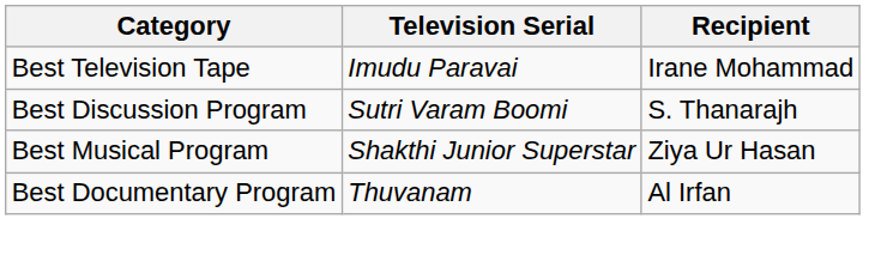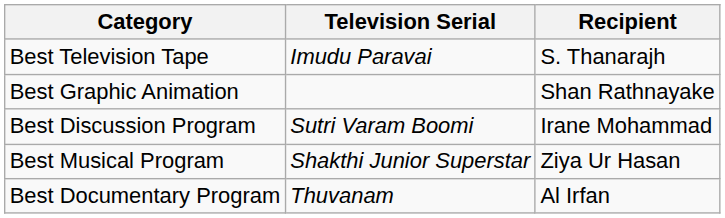 <table class="wikitable plainrowheaders sortable">
 <tr>
 <th scope="col">Category</th>
 <th scope="col">Television Serial</th>
 <th scope="col">Recipient</th>
 </tr>
 <tr>
 <td>Best Television Tape</td>
 <td><em>Imudu Paravai</em></td>
-<td>Irane Mohammad</td>
+<td>S. Thanarajh</td>
+</tr>
+<tr>
+<td>Best Graphic Animation</td>
+<td></td>
+<td>Shan Rathnayake</td>
 </tr>
 <tr>
 <td>Best Discussion Program</td>
 <td><em>Sutri Varam Boomi</em></td>
-<td>S. Thanarajh</td>
+<td>Irane Mohammad</td>
 </tr>
 <tr>
 <td>Best Musical Program</td>
 <td><em>Shakthi Junior Superstar</em></td>
 <td>Ziya Ur Hasan</td>
 </tr>
 <tr>
 <td>Best Documentary Program</td>
 <td><em>Thuvanam</em></td>
 <td>Al Irfan</td>
 </tr>
 </table>
